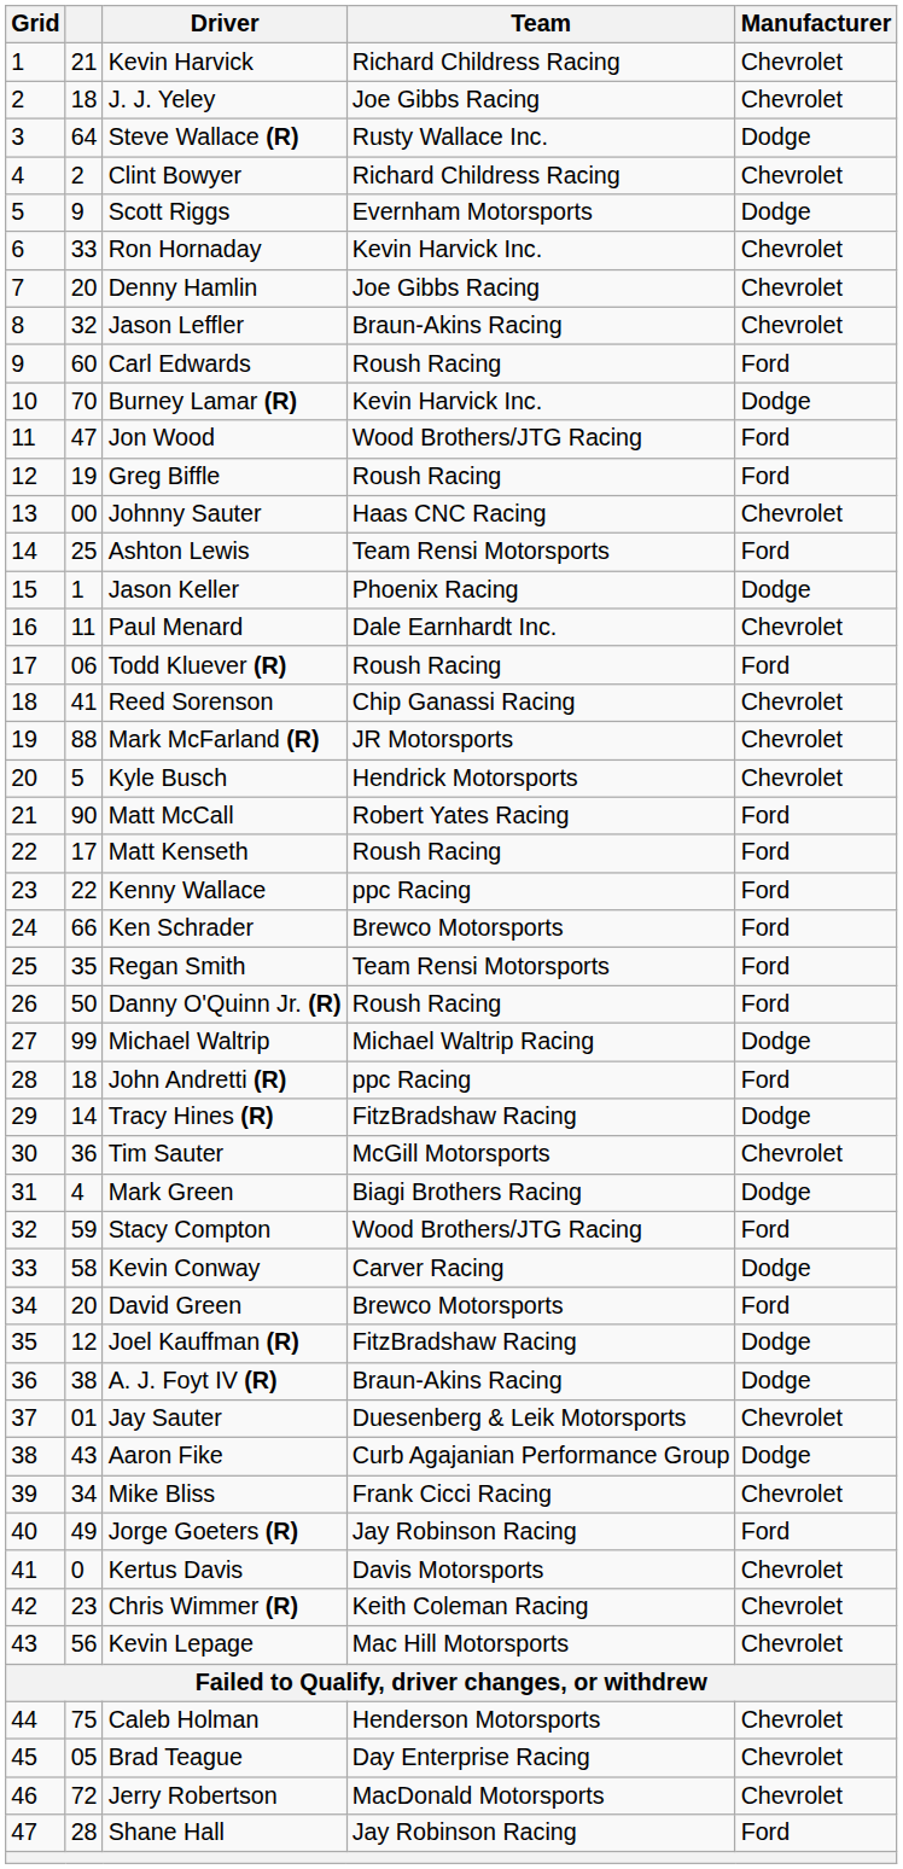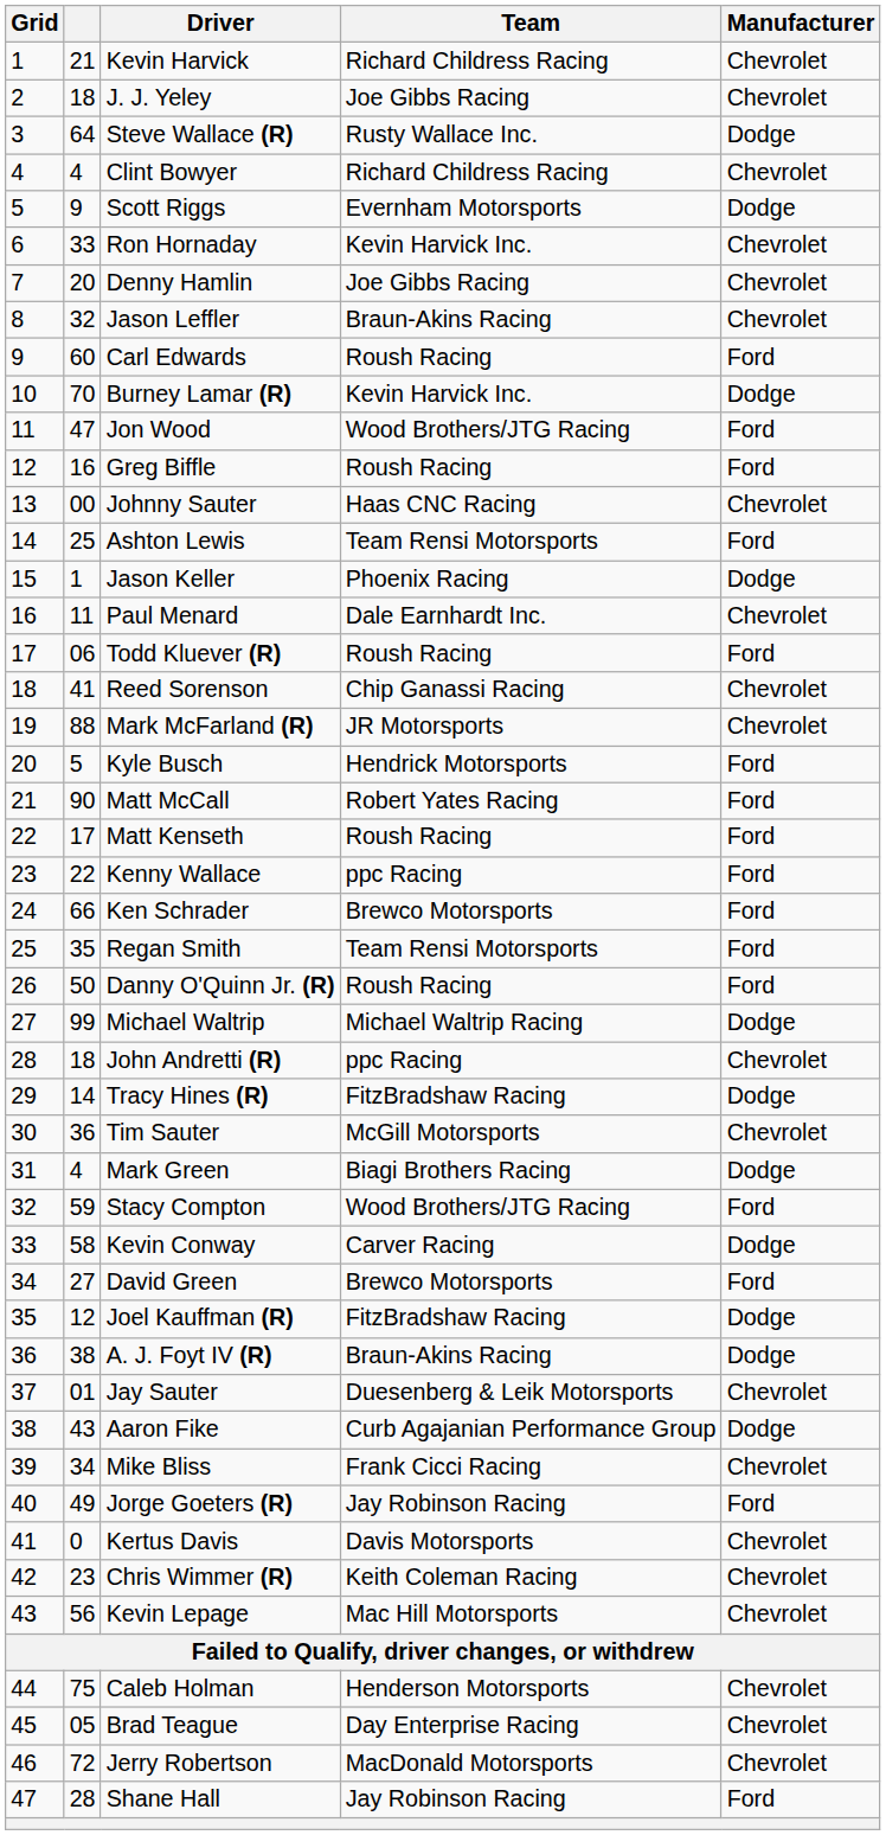 <table class="wikitable">
 <tr>
 <th>Grid</th>
 <th></th>
 <th>Driver</th>
 <th>Team</th>
 <th>Manufacturer</th>
 </tr>
 <tr>
 <td>1</td>
 <td>21</td>
 <td>Kevin Harvick</td>
 <td>Richard Childress Racing</td>
 <td>Chevrolet</td>
 </tr>
 <tr>
 <td>2</td>
 <td>18</td>
 <td>J. J. Yeley</td>
 <td>Joe Gibbs Racing</td>
 <td>Chevrolet</td>
 </tr>
 <tr>
 <td>3</td>
 <td>64</td>
 <td>Steve Wallace <strong>(R)</strong></td>
 <td>Rusty Wallace Inc.</td>
 <td>Dodge</td>
 </tr>
 <tr>
 <td>4</td>
-<td>2</td>
+<td>4</td>
 <td>Clint Bowyer</td>
 <td>Richard Childress Racing</td>
 <td>Chevrolet</td>
 </tr>
 <tr>
 <td>5</td>
 <td>9</td>
 <td>Scott Riggs</td>
 <td>Evernham Motorsports</td>
 <td>Dodge</td>
 </tr>
 <tr>
 <td>6</td>
 <td>33</td>
 <td>Ron Hornaday</td>
 <td>Kevin Harvick Inc.</td>
 <td>Chevrolet</td>
 </tr>
 <tr>
 <td>7</td>
 <td>20</td>
 <td>Denny Hamlin</td>
 <td>Joe Gibbs Racing</td>
 <td>Chevrolet</td>
 </tr>
 <tr>
 <td>8</td>
 <td>32</td>
 <td>Jason Leffler</td>
 <td>Braun-Akins Racing</td>
 <td>Chevrolet</td>
 </tr>
 <tr>
 <td>9</td>
 <td>60</td>
 <td>Carl Edwards</td>
 <td>Roush Racing</td>
 <td>Ford</td>
 </tr>
 <tr>
 <td>10</td>
 <td>70</td>
 <td>Burney Lamar <strong>(R)</strong></td>
 <td>Kevin Harvick Inc.</td>
 <td>Dodge</td>
 </tr>
 <tr>
 <td>11</td>
 <td>47</td>
 <td>Jon Wood</td>
 <td>Wood Brothers/JTG Racing</td>
 <td>Ford</td>
 </tr>
 <tr>
 <td>12</td>
-<td>19</td>
+<td>16</td>
 <td>Greg Biffle</td>
 <td>Roush Racing</td>
 <td>Ford</td>
 </tr>
 <tr>
 <td>13</td>
 <td>00</td>
 <td>Johnny Sauter</td>
 <td>Haas CNC Racing</td>
 <td>Chevrolet</td>
 </tr>
 <tr>
 <td>14</td>
 <td>25</td>
 <td>Ashton Lewis</td>
 <td>Team Rensi Motorsports</td>
 <td>Ford</td>
 </tr>
 <tr>
 <td>15</td>
 <td>1</td>
 <td>Jason Keller</td>
 <td>Phoenix Racing</td>
 <td>Dodge</td>
 </tr>
 <tr>
 <td>16</td>
 <td>11</td>
 <td>Paul Menard</td>
 <td>Dale Earnhardt Inc.</td>
 <td>Chevrolet</td>
 </tr>
 <tr>
 <td>17</td>
 <td>06</td>
 <td>Todd Kluever <strong>(R)</strong></td>
 <td>Roush Racing</td>
 <td>Ford</td>
 </tr>
 <tr>
 <td>18</td>
 <td>41</td>
 <td>Reed Sorenson</td>
 <td>Chip Ganassi Racing</td>
 <td>Chevrolet</td>
 </tr>
 <tr>
 <td>19</td>
 <td>88</td>
 <td>Mark McFarland <strong>(R)</strong></td>
 <td>JR Motorsports</td>
 <td>Chevrolet</td>
 </tr>
 <tr>
 <td>20</td>
 <td>5</td>
 <td>Kyle Busch</td>
 <td>Hendrick Motorsports</td>
-<td>Chevrolet</td>
+<td>Ford</td>
 </tr>
 <tr>
 <td>21</td>
 <td>90</td>
 <td>Matt McCall</td>
 <td>Robert Yates Racing</td>
 <td>Ford</td>
 </tr>
 <tr>
 <td>22</td>
 <td>17</td>
 <td>Matt Kenseth</td>
 <td>Roush Racing</td>
 <td>Ford</td>
 </tr>
 <tr>
 <td>23</td>
 <td>22</td>
 <td>Kenny Wallace</td>
 <td>ppc Racing</td>
 <td>Ford</td>
 </tr>
 <tr>
 <td>24</td>
 <td>66</td>
 <td>Ken Schrader</td>
 <td>Brewco Motorsports</td>
 <td>Ford</td>
 </tr>
 <tr>
 <td>25</td>
 <td>35</td>
 <td>Regan Smith</td>
 <td>Team Rensi Motorsports</td>
 <td>Ford</td>
 </tr>
 <tr>
 <td>26</td>
 <td>50</td>
 <td>Danny O'Quinn Jr. <strong>(R)</strong></td>
 <td>Roush Racing</td>
 <td>Ford</td>
 </tr>
 <tr>
 <td>27</td>
 <td>99</td>
 <td>Michael Waltrip</td>
 <td>Michael Waltrip Racing</td>
 <td>Dodge</td>
 </tr>
 <tr>
 <td>28</td>
 <td>18</td>
 <td>John Andretti <strong>(R)</strong></td>
 <td>ppc Racing</td>
-<td>Ford</td>
+<td>Chevrolet</td>
 </tr>
 <tr>
 <td>29</td>
 <td>14</td>
 <td>Tracy Hines <strong>(R)</strong></td>
 <td>FitzBradshaw Racing</td>
 <td>Dodge</td>
 </tr>
 <tr>
 <td>30</td>
 <td>36</td>
 <td>Tim Sauter</td>
 <td>McGill Motorsports</td>
 <td>Chevrolet</td>
 </tr>
 <tr>
 <td>31</td>
 <td>4</td>
 <td>Mark Green</td>
 <td>Biagi Brothers Racing</td>
 <td>Dodge</td>
 </tr>
 <tr>
 <td>32</td>
 <td>59</td>
 <td>Stacy Compton</td>
 <td>Wood Brothers/JTG Racing</td>
 <td>Ford</td>
 </tr>
 <tr>
 <td>33</td>
 <td>58</td>
 <td>Kevin Conway</td>
 <td>Carver Racing</td>
 <td>Dodge</td>
 </tr>
 <tr>
 <td>34</td>
-<td>20</td>
+<td>27</td>
 <td>David Green</td>
 <td>Brewco Motorsports</td>
 <td>Ford</td>
 </tr>
 <tr>
 <td>35</td>
 <td>12</td>
 <td>Joel Kauffman <strong>(R)</strong></td>
 <td>FitzBradshaw Racing</td>
 <td>Dodge</td>
 </tr>
 <tr>
 <td>36</td>
 <td>38</td>
 <td>A. J. Foyt IV <strong>(R)</strong></td>
 <td>Braun-Akins Racing</td>
 <td>Dodge</td>
 </tr>
 <tr>
 <td>37</td>
 <td>01</td>
 <td>Jay Sauter</td>
 <td>Duesenberg & Leik Motorsports</td>
 <td>Chevrolet</td>
 </tr>
 <tr>
 <td>38</td>
 <td>43</td>
 <td>Aaron Fike</td>
 <td>Curb Agajanian Performance Group</td>
 <td>Dodge</td>
 </tr>
 <tr>
 <td>39</td>
 <td>34</td>
 <td>Mike Bliss</td>
 <td>Frank Cicci Racing</td>
 <td>Chevrolet</td>
 </tr>
 <tr>
 <td>40</td>
 <td>49</td>
 <td>Jorge Goeters <strong>(R)</strong></td>
 <td>Jay Robinson Racing</td>
 <td>Ford</td>
 </tr>
 <tr>
 <td>41</td>
 <td>0</td>
 <td>Kertus Davis</td>
 <td>Davis Motorsports</td>
 <td>Chevrolet</td>
 </tr>
 <tr>
 <td>42</td>
 <td>23</td>
 <td>Chris Wimmer <strong>(R)</strong></td>
 <td>Keith Coleman Racing</td>
 <td>Chevrolet</td>
 </tr>
 <tr>
 <td>43</td>
 <td>56</td>
 <td>Kevin Lepage</td>
 <td>Mac Hill Motorsports</td>
 <td>Chevrolet</td>
 </tr>
 <tr>
 <th colspan="5"><strong>Failed to Qualify, driver changes, or withdrew</strong></th>
 </tr>
 <tr>
 <td>44</td>
 <td>75</td>
 <td>Caleb Holman</td>
 <td>Henderson Motorsports</td>
 <td>Chevrolet</td>
 </tr>
 <tr>
 <td>45</td>
 <td>05</td>
 <td>Brad Teague</td>
 <td>Day Enterprise Racing</td>
 <td>Chevrolet</td>
 </tr>
 <tr>
 <td>46</td>
 <td>72</td>
 <td>Jerry Robertson</td>
 <td>MacDonald Motorsports</td>
 <td>Chevrolet</td>
 </tr>
 <tr>
 <td>47</td>
 <td>28</td>
 <td>Shane Hall</td>
 <td>Jay Robinson Racing</td>
 <td>Ford</td>
 </tr>
 <tr>
 <th colspan="5"></th>
 </tr>
 </table>
